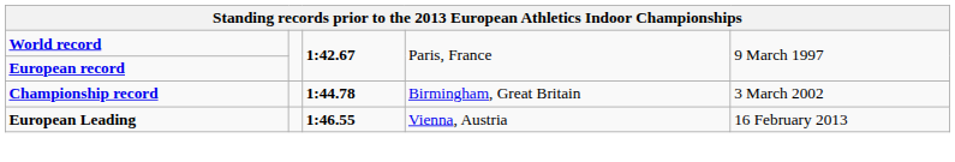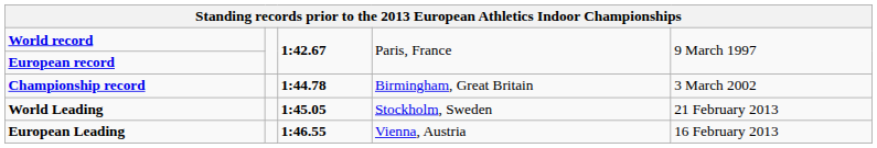 <table class="wikitable" width=75%>
 <tr>
 <th colspan="5">Standing records prior to the 2013 European Athletics Indoor Championships</th>
 </tr>
 <tr>
 <td><strong><a href='#'>World record</a></strong></td>
 <td rowspan=2></td>
 <td rowspan=2><strong>1:42.67</strong></td>
 <td rowspan=2>Paris, France</td>
 <td rowspan=2>9 March 1997</td>
 </tr>
 <tr>
 <td><strong><a href='#'>European record</a></strong></td>
 </tr>
 <tr>
 <td><strong><a href='#'>Championship record</a></strong></td>
 <td></td>
 <td><strong>1:44.78</strong></td>
 <td><a href='#'>Birmingham</a>, Great Britain</td>
 <td>3 March 2002</td>
 </tr>
 <tr>
+<td><strong>World Leading</strong></td>
+<td></td>
+<td><strong>1:45.05</strong></td>
+<td><a href='#'>Stockholm</a>, Sweden</td>
+<td>21 February 2013</td>
+</tr>
+<tr>
 <td><strong>European Leading</strong></td>
 <td></td>
 <td><strong>1:46.55</strong></td>
 <td><a href='#'>Vienna</a>, Austria</td>
 <td>16 February 2013</td>
 </tr>
 </table>
